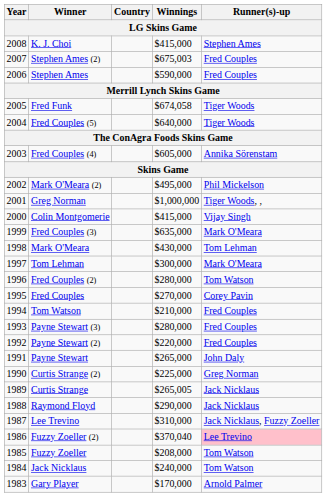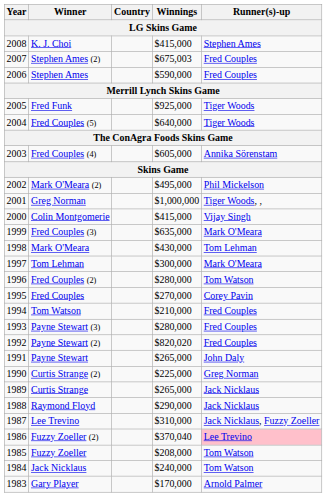 <table class="wikitable">
 <tr>
 <th>Year</th>
 <th>Winner</th>
 <th>Country</th>
 <th>Winnings</th>
 <th>Runner(s)-up</th>
 </tr>
 <tr>
 <th colspan=5>LG Skins Game</th>
 </tr>
 <tr>
 <td>2008</td>
 <td><a href='#'>K. J. Choi</a></td>
 <td></td>
 <td>$415,000</td>
 <td> <a href='#'>Stephen Ames</a></td>
 </tr>
 <tr>
 <td>2007</td>
 <td><a href='#'>Stephen Ames</a> <small>(2)</small></td>
 <td></td>
 <td>$675,003</td>
 <td> <a href='#'>Fred Couples</a></td>
 </tr>
 <tr>
 <td>2006</td>
 <td><a href='#'>Stephen Ames</a></td>
 <td></td>
 <td>$590,000</td>
 <td> <a href='#'>Fred Couples</a></td>
 </tr>
 <tr>
 <th colspan=5>Merrill Lynch Skins Game</th>
 </tr>
 <tr>
 <td>2005</td>
 <td><a href='#'>Fred Funk</a></td>
 <td></td>
-<td>$674,058</td>
+<td>$925,000</td>
 <td> <a href='#'>Tiger Woods</a></td>
 </tr>
 <tr>
 <td>2004</td>
 <td><a href='#'>Fred Couples</a> <small>(5)</small></td>
 <td></td>
 <td>$640,000</td>
 <td> <a href='#'>Tiger Woods</a></td>
 </tr>
 <tr>
 <th colspan=5>The ConAgra Foods Skins Game</th>
 </tr>
 <tr>
 <td>2003</td>
 <td><a href='#'>Fred Couples</a> <small>(4)</small></td>
 <td></td>
 <td>$605,000</td>
 <td> <a href='#'>Annika Sörenstam</a></td>
 </tr>
 <tr>
 <th colspan=5>Skins Game</th>
 </tr>
 <tr>
 <td>2002</td>
 <td><a href='#'>Mark O'Meara</a> <small>(2)</small></td>
 <td></td>
 <td>$495,000</td>
 <td> <a href='#'>Phil Mickelson</a></td>
 </tr>
 <tr>
 <td>2001</td>
 <td><a href='#'>Greg Norman</a></td>
 <td></td>
 <td>$1,000,000</td>
 <td> <a href='#'>Tiger Woods</a>,  ,  </td>
 </tr>
 <tr>
 <td>2000</td>
 <td><a href='#'>Colin Montgomerie</a></td>
 <td></td>
 <td>$415,000</td>
 <td> <a href='#'>Vijay Singh</a></td>
 </tr>
 <tr>
 <td>1999</td>
 <td><a href='#'>Fred Couples</a> <small>(3)</small></td>
 <td></td>
 <td>$635,000</td>
 <td> <a href='#'>Mark O'Meara</a></td>
 </tr>
 <tr>
 <td>1998</td>
 <td><a href='#'>Mark O'Meara</a></td>
 <td></td>
 <td>$430,000</td>
 <td> <a href='#'>Tom Lehman</a></td>
 </tr>
 <tr>
 <td>1997</td>
 <td><a href='#'>Tom Lehman</a></td>
 <td></td>
 <td>$300,000</td>
 <td> <a href='#'>Mark O'Meara</a></td>
 </tr>
 <tr>
 <td>1996</td>
 <td><a href='#'>Fred Couples</a> <small>(2)</small></td>
 <td></td>
 <td>$280,000</td>
 <td> <a href='#'>Tom Watson</a></td>
 </tr>
 <tr>
 <td>1995</td>
 <td><a href='#'>Fred Couples</a></td>
 <td></td>
 <td>$270,000</td>
 <td> <a href='#'>Corey Pavin</a></td>
 </tr>
 <tr>
 <td>1994</td>
 <td><a href='#'>Tom Watson</a></td>
 <td></td>
 <td>$210,000</td>
 <td> <a href='#'>Fred Couples</a></td>
 </tr>
 <tr>
 <td>1993</td>
 <td><a href='#'>Payne Stewart</a> <small>(3)</small></td>
 <td></td>
 <td>$280,000</td>
 <td> <a href='#'>Fred Couples</a></td>
 </tr>
 <tr>
 <td>1992</td>
 <td><a href='#'>Payne Stewart</a> <small>(2)</small></td>
 <td></td>
-<td>$220,000</td>
+<td>$820,020</td>
 <td> <a href='#'>Fred Couples</a></td>
 </tr>
 <tr>
 <td>1991</td>
 <td><a href='#'>Payne Stewart</a></td>
 <td></td>
 <td>$265,000</td>
 <td> <a href='#'>John Daly</a></td>
 </tr>
 <tr>
 <td>1990</td>
 <td><a href='#'>Curtis Strange</a> <small>(2)</small></td>
 <td></td>
 <td>$225,000</td>
 <td> <a href='#'>Greg Norman</a></td>
 </tr>
 <tr>
 <td>1989</td>
 <td><a href='#'>Curtis Strange</a></td>
 <td></td>
-<td>$265,005</td>
+<td>$265,000</td>
 <td> <a href='#'>Jack Nicklaus</a></td>
 </tr>
 <tr>
 <td>1988</td>
 <td><a href='#'>Raymond Floyd</a></td>
 <td></td>
 <td>$290,000</td>
 <td> <a href='#'>Jack Nicklaus</a></td>
 </tr>
 <tr>
 <td>1987</td>
 <td><a href='#'>Lee Trevino</a></td>
 <td></td>
 <td>$310,000</td>
 <td> <a href='#'>Jack Nicklaus</a>,  <a href='#'>Fuzzy Zoeller</a></td>
 </tr>
 <tr>
 <td>1986</td>
 <td><a href='#'>Fuzzy Zoeller</a> <small>(2)</small></td>
 <td></td>
 <td>$370,040</td>
 <td style="background: pink;"> <a href='#'>Lee Trevino</a></td>
 </tr>
 <tr>
 <td>1985</td>
 <td><a href='#'>Fuzzy Zoeller</a></td>
 <td></td>
 <td>$208,000</td>
 <td> <a href='#'>Tom Watson</a></td>
 </tr>
 <tr>
 <td>1984</td>
 <td><a href='#'>Jack Nicklaus</a></td>
 <td></td>
 <td>$240,000</td>
 <td> <a href='#'>Tom Watson</a></td>
 </tr>
 <tr>
 <td>1983</td>
 <td><a href='#'>Gary Player</a></td>
 <td></td>
 <td>$170,000</td>
 <td> <a href='#'>Arnold Palmer</a></td>
 </tr>
 </table>
